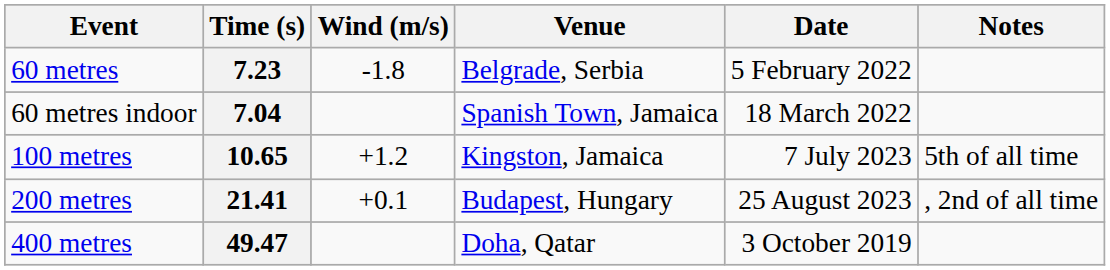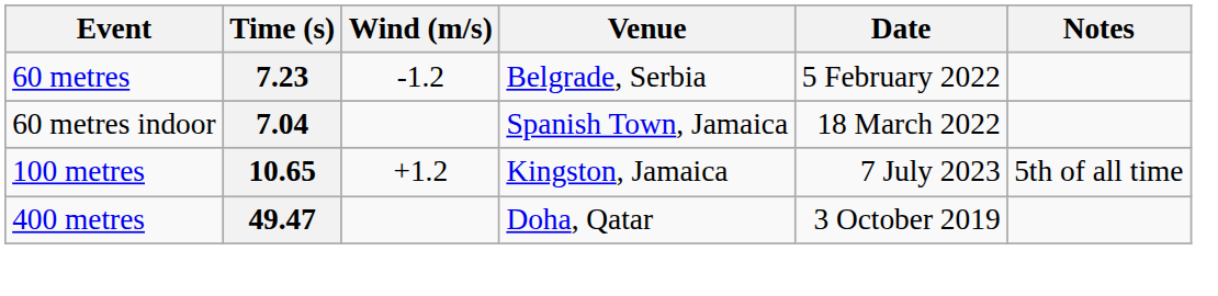 <table class="wikitable unsortable plainrowheaders">
 <tr>
 <th scope="col">Event</th>
 <th scope="col">Time (s)</th>
 <th scope="col">Wind (m/s)</th>
 <th scope="col">Venue</th>
 <th scope="col">Date</th>
 <th scope="col">Notes</th>
 </tr>
 <tr>
 <td><a href='#'>60 metres</a></td>
 <th scope="row" style="text-align:center;">7.23</th>
-<td align=center>-1.8</td>
+<td align=center>-1.2</td>
 <td><a href='#'>Belgrade</a>, Serbia</td>
 <td align=right>5 February 2022</td>
 <td></td>
 </tr>
 <tr>
 <td>60 metres indoor</td>
 <th scope="row" style="text-align:center;">7.04</th>
 <td></td>
 <td><a href='#'>Spanish Town</a>, Jamaica</td>
 <td align=right>18 March 2022</td>
 <td></td>
 </tr>
 <tr>
 <td><a href='#'>100 metres</a></td>
 <th scope="row" style="text-align:center;">10.65</th>
 <td align=center>+1.2</td>
 <td><a href='#'>Kingston</a>, Jamaica</td>
 <td align=right>7 July 2023</td>
 <td>5th of all time</td>
 </tr>
 <tr>
-<td><a href='#'>200 metres</a></td>
-<th scope="row" style="text-align:center;">21.41</th>
-<td align=center>+0.1</td>
-<td><a href='#'>Budapest</a>, Hungary</td>
-<td align=right>25 August 2023</td>
-<td><strong></strong>, 2nd of all time</td>
-</tr>
-<tr>
 <td><a href='#'>400 metres</a></td>
 <th scope="row" style="text-align:center;">49.47</th>
 <td></td>
 <td><a href='#'>Doha</a>, Qatar</td>
 <td align=right>3 October 2019</td>
 <td></td>
 </tr>
 </table>
